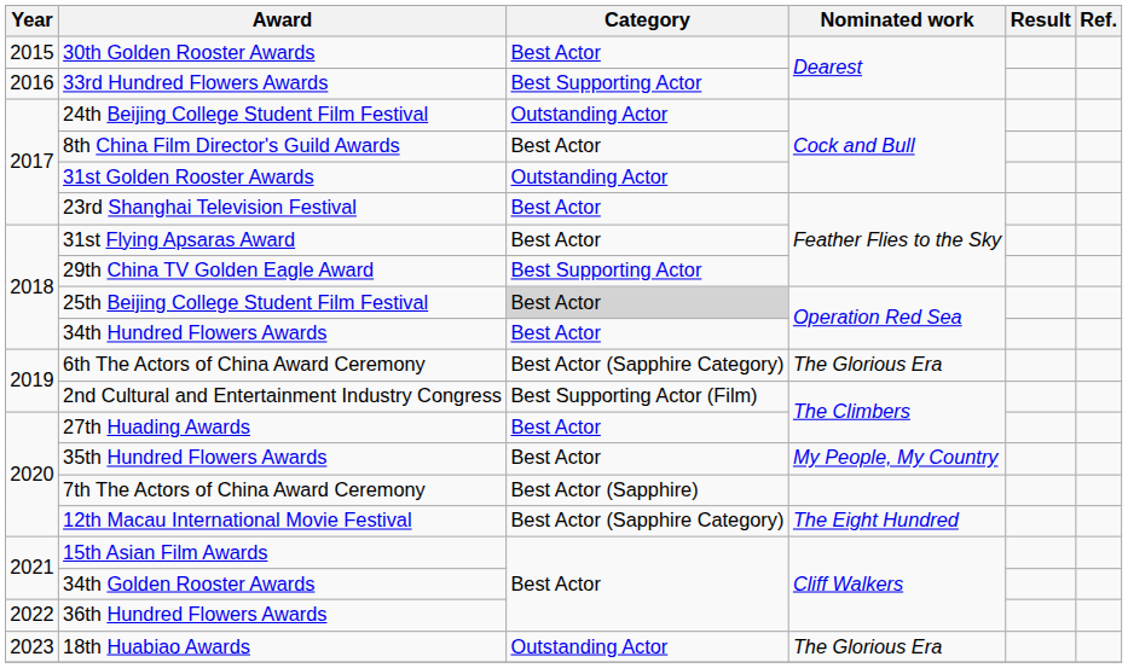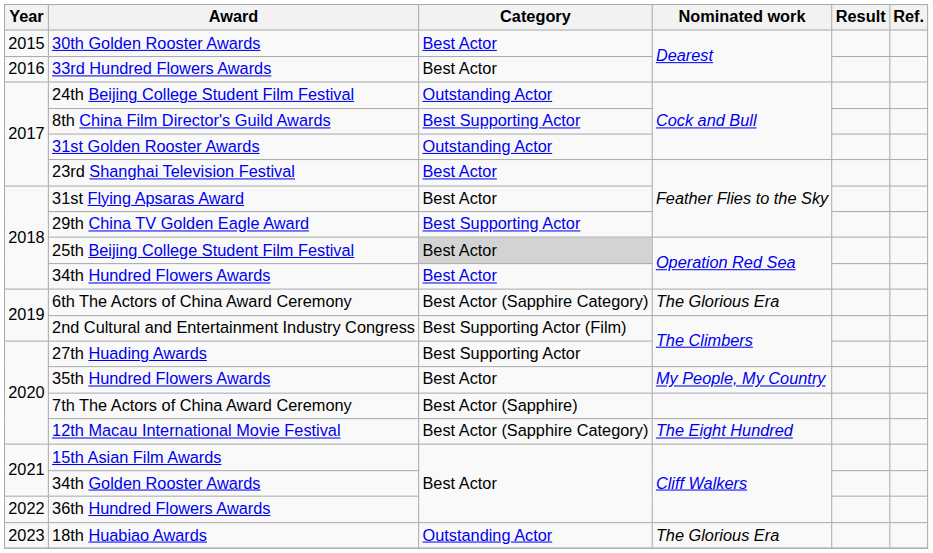 <table class="wikitable">
 <tr>
 <th>Year</th>
 <th>Award</th>
 <th>Category</th>
 <th>Nominated work</th>
 <th>Result</th>
 <th>Ref.</th>
 </tr>
 <tr>
 <td>2015</td>
 <td><a href='#'>30th Golden Rooster Awards</a></td>
 <td><a href='#'>Best Actor</a></td>
 <td rowspan=2><em><a href='#'>Dearest</a></em></td>
 <td></td>
 <td></td>
 </tr>
 <tr>
 <td>2016</td>
 <td><a href='#'>33rd Hundred Flowers Awards</a></td>
-<td><a href='#'>Best Supporting Actor</a></td>
+<td>Best Actor</td>
 <td></td>
 <td></td>
 </tr>
 <tr>
 <td rowspan=4>2017</td>
 <td>24th <a href='#'>Beijing College Student Film Festival</a></td>
 <td><a href='#'>Outstanding Actor</a></td>
 <td rowspan=3><a href='#'><em>Cock and Bull</em></a></td>
 <td></td>
 <td></td>
 </tr>
 <tr>
 <td>8th <a href='#'>China Film Director's Guild Awards</a></td>
-<td>Best Actor</td>
+<td><a href='#'>Best Supporting Actor</a></td>
 <td></td>
 <td></td>
 </tr>
 <tr>
 <td><a href='#'>31st Golden Rooster Awards</a></td>
 <td><a href='#'>Outstanding Actor</a></td>
 <td></td>
 <td></td>
 </tr>
 <tr>
 <td>23rd <a href='#'>Shanghai Television Festival</a></td>
 <td><a href='#'>Best Actor</a></td>
 <td rowspan=3><em>Feather Flies to the Sky</em></td>
 <td></td>
 <td></td>
 </tr>
 <tr>
 <td rowspan=4>2018</td>
 <td>31st <a href='#'>Flying Apsaras Award</a></td>
 <td>Best Actor</td>
 <td></td>
 <td></td>
 </tr>
 <tr>
 <td>29th <a href='#'>China TV Golden Eagle Award</a></td>
 <td><a href='#'>Best Supporting Actor</a></td>
 <td></td>
 <td></td>
 </tr>
 <tr>
 <td>25th <a href='#'>Beijing College Student Film Festival</a></td>
 <td style="background: lightgrey;">Best Actor</td>
 <td rowspan=2><em><a href='#'>Operation Red Sea</a></em></td>
 <td></td>
 <td></td>
 </tr>
 <tr>
 <td>34th <a href='#'>Hundred Flowers Awards</a></td>
 <td><a href='#'>Best Actor</a></td>
 <td></td>
 <td></td>
 </tr>
 <tr>
 <td rowspan=2>2019</td>
 <td>6th The Actors of China Award Ceremony</td>
 <td>Best Actor (Sapphire Category)</td>
 <td><em>The Glorious Era</em></td>
 <td></td>
 <td></td>
 </tr>
 <tr>
 <td>2nd Cultural and Entertainment Industry Congress</td>
 <td>Best Supporting Actor (Film)</td>
 <td rowspan=2><em><a href='#'>The Climbers</a></em></td>
 <td></td>
 <td></td>
 </tr>
 <tr>
 <td rowspan=4>2020</td>
 <td>27th <a href='#'>Huading Awards</a></td>
-<td><a href='#'>Best Actor</a></td>
+<td>Best Supporting Actor</td>
 <td></td>
 <td></td>
 </tr>
 <tr>
 <td>35th <a href='#'>Hundred Flowers Awards</a></td>
 <td>Best Actor</td>
 <td><em><a href='#'>My People, My Country</a></em></td>
 <td></td>
 <td></td>
 </tr>
 <tr>
 <td>7th The Actors of China Award Ceremony</td>
 <td>Best Actor (Sapphire)</td>
 <td></td>
 <td></td>
 <td></td>
 </tr>
 <tr>
 <td><a href='#'>12th Macau International Movie Festival</a></td>
 <td>Best Actor (Sapphire Category)</td>
 <td><em><a href='#'>The Eight Hundred</a></em></td>
 <td></td>
 <td></td>
 </tr>
 <tr>
 <td rowspan=2>2021</td>
 <td><a href='#'>15th Asian Film Awards</a></td>
 <td rowspan=3>Best Actor</td>
 <td rowspan=3><em><a href='#'>Cliff Walkers</a></em></td>
 <td></td>
 <td></td>
 </tr>
 <tr>
 <td>34th <a href='#'>Golden Rooster Awards</a></td>
 <td></td>
 <td></td>
 </tr>
 <tr>
 <td>2022</td>
 <td>36th <a href='#'>Hundred Flowers Awards</a></td>
 <td></td>
 <td></td>
 </tr>
 <tr>
 <td rowspan=1>2023</td>
 <td>18th <a href='#'>Huabiao Awards</a></td>
 <td rowspan=1><a href='#'>Outstanding Actor</a></td>
 <td><em>The Glorious Era</em></td>
 <td></td>
 <td></td>
 </tr>
 <tr>
 </tr>
 </table>
